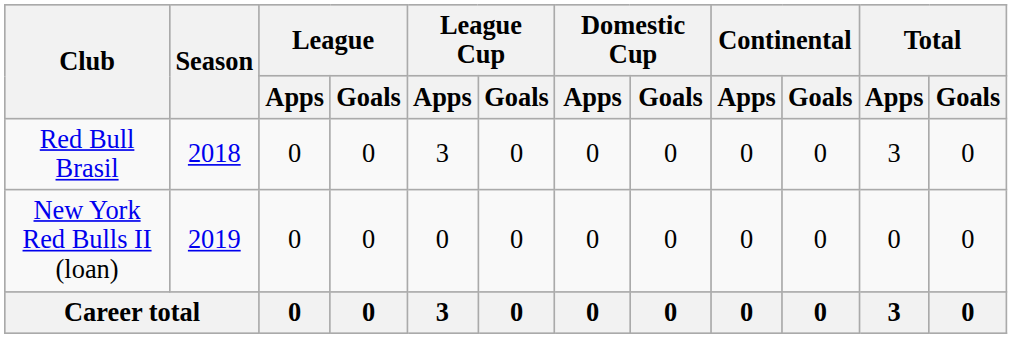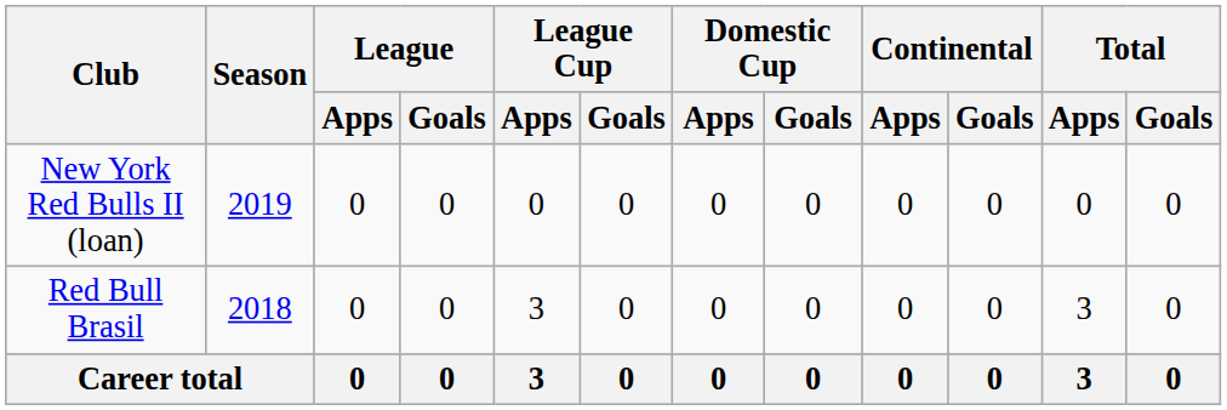 <table class="wikitable" style="text-align: center;">
 <tr>
 <th rowspan="2">Club</th>
 <th rowspan="2">Season</th>
 <th colspan="2">League</th>
 <th colspan="2">League Cup</th>
 <th colspan="2">Domestic Cup</th>
 <th colspan="2">Continental</th>
 <th colspan="2">Total</th>
 </tr>
 <tr>
 <th>Apps</th>
 <th>Goals</th>
 <th>Apps</th>
 <th>Goals</th>
 <th>Apps</th>
 <th>Goals</th>
 <th>Apps</th>
 <th>Goals</th>
 <th>Apps</th>
 <th>Goals</th>
 </tr>
 <tr>
+<td rowspan="1"><a href='#'>New York Red Bulls II</a> (loan)</td>
+<td colspan="1"><a href='#'>2019</a></td>
+<td>0</td>
+<td>0</td>
+<td>0</td>
+<td>0</td>
+<td>0</td>
+<td>0</td>
+<td>0</td>
+<td>0</td>
+<td>0</td>
+<td>0</td>
+</tr>
+<tr>
 <td rowspan="1"><a href='#'>Red Bull Brasil</a></td>
 <td><a href='#'>2018</a></td>
 <td>0</td>
 <td>0</td>
 <td>3</td>
 <td>0</td>
 <td>0</td>
 <td>0</td>
 <td>0</td>
 <td>0</td>
 <td>3</td>
-<td>0</td>
-</tr>
-<tr>
-<td rowspan="1"><a href='#'>New York Red Bulls II</a> (loan)</td>
-<td colspan="1"><a href='#'>2019</a></td>
-<td>0</td>
-<td>0</td>
-<td>0</td>
-<td>0</td>
-<td>0</td>
-<td>0</td>
-<td>0</td>
-<td>0</td>
-<td>0</td>
 <td>0</td>
 </tr>
 <tr>
 <th colspan="2">Career total</th>
 <th>0</th>
 <th>0</th>
 <th>3</th>
 <th>0</th>
 <th>0</th>
 <th>0</th>
 <th>0</th>
 <th>0</th>
 <th>3</th>
 <th>0</th>
 </tr>
 </table>
